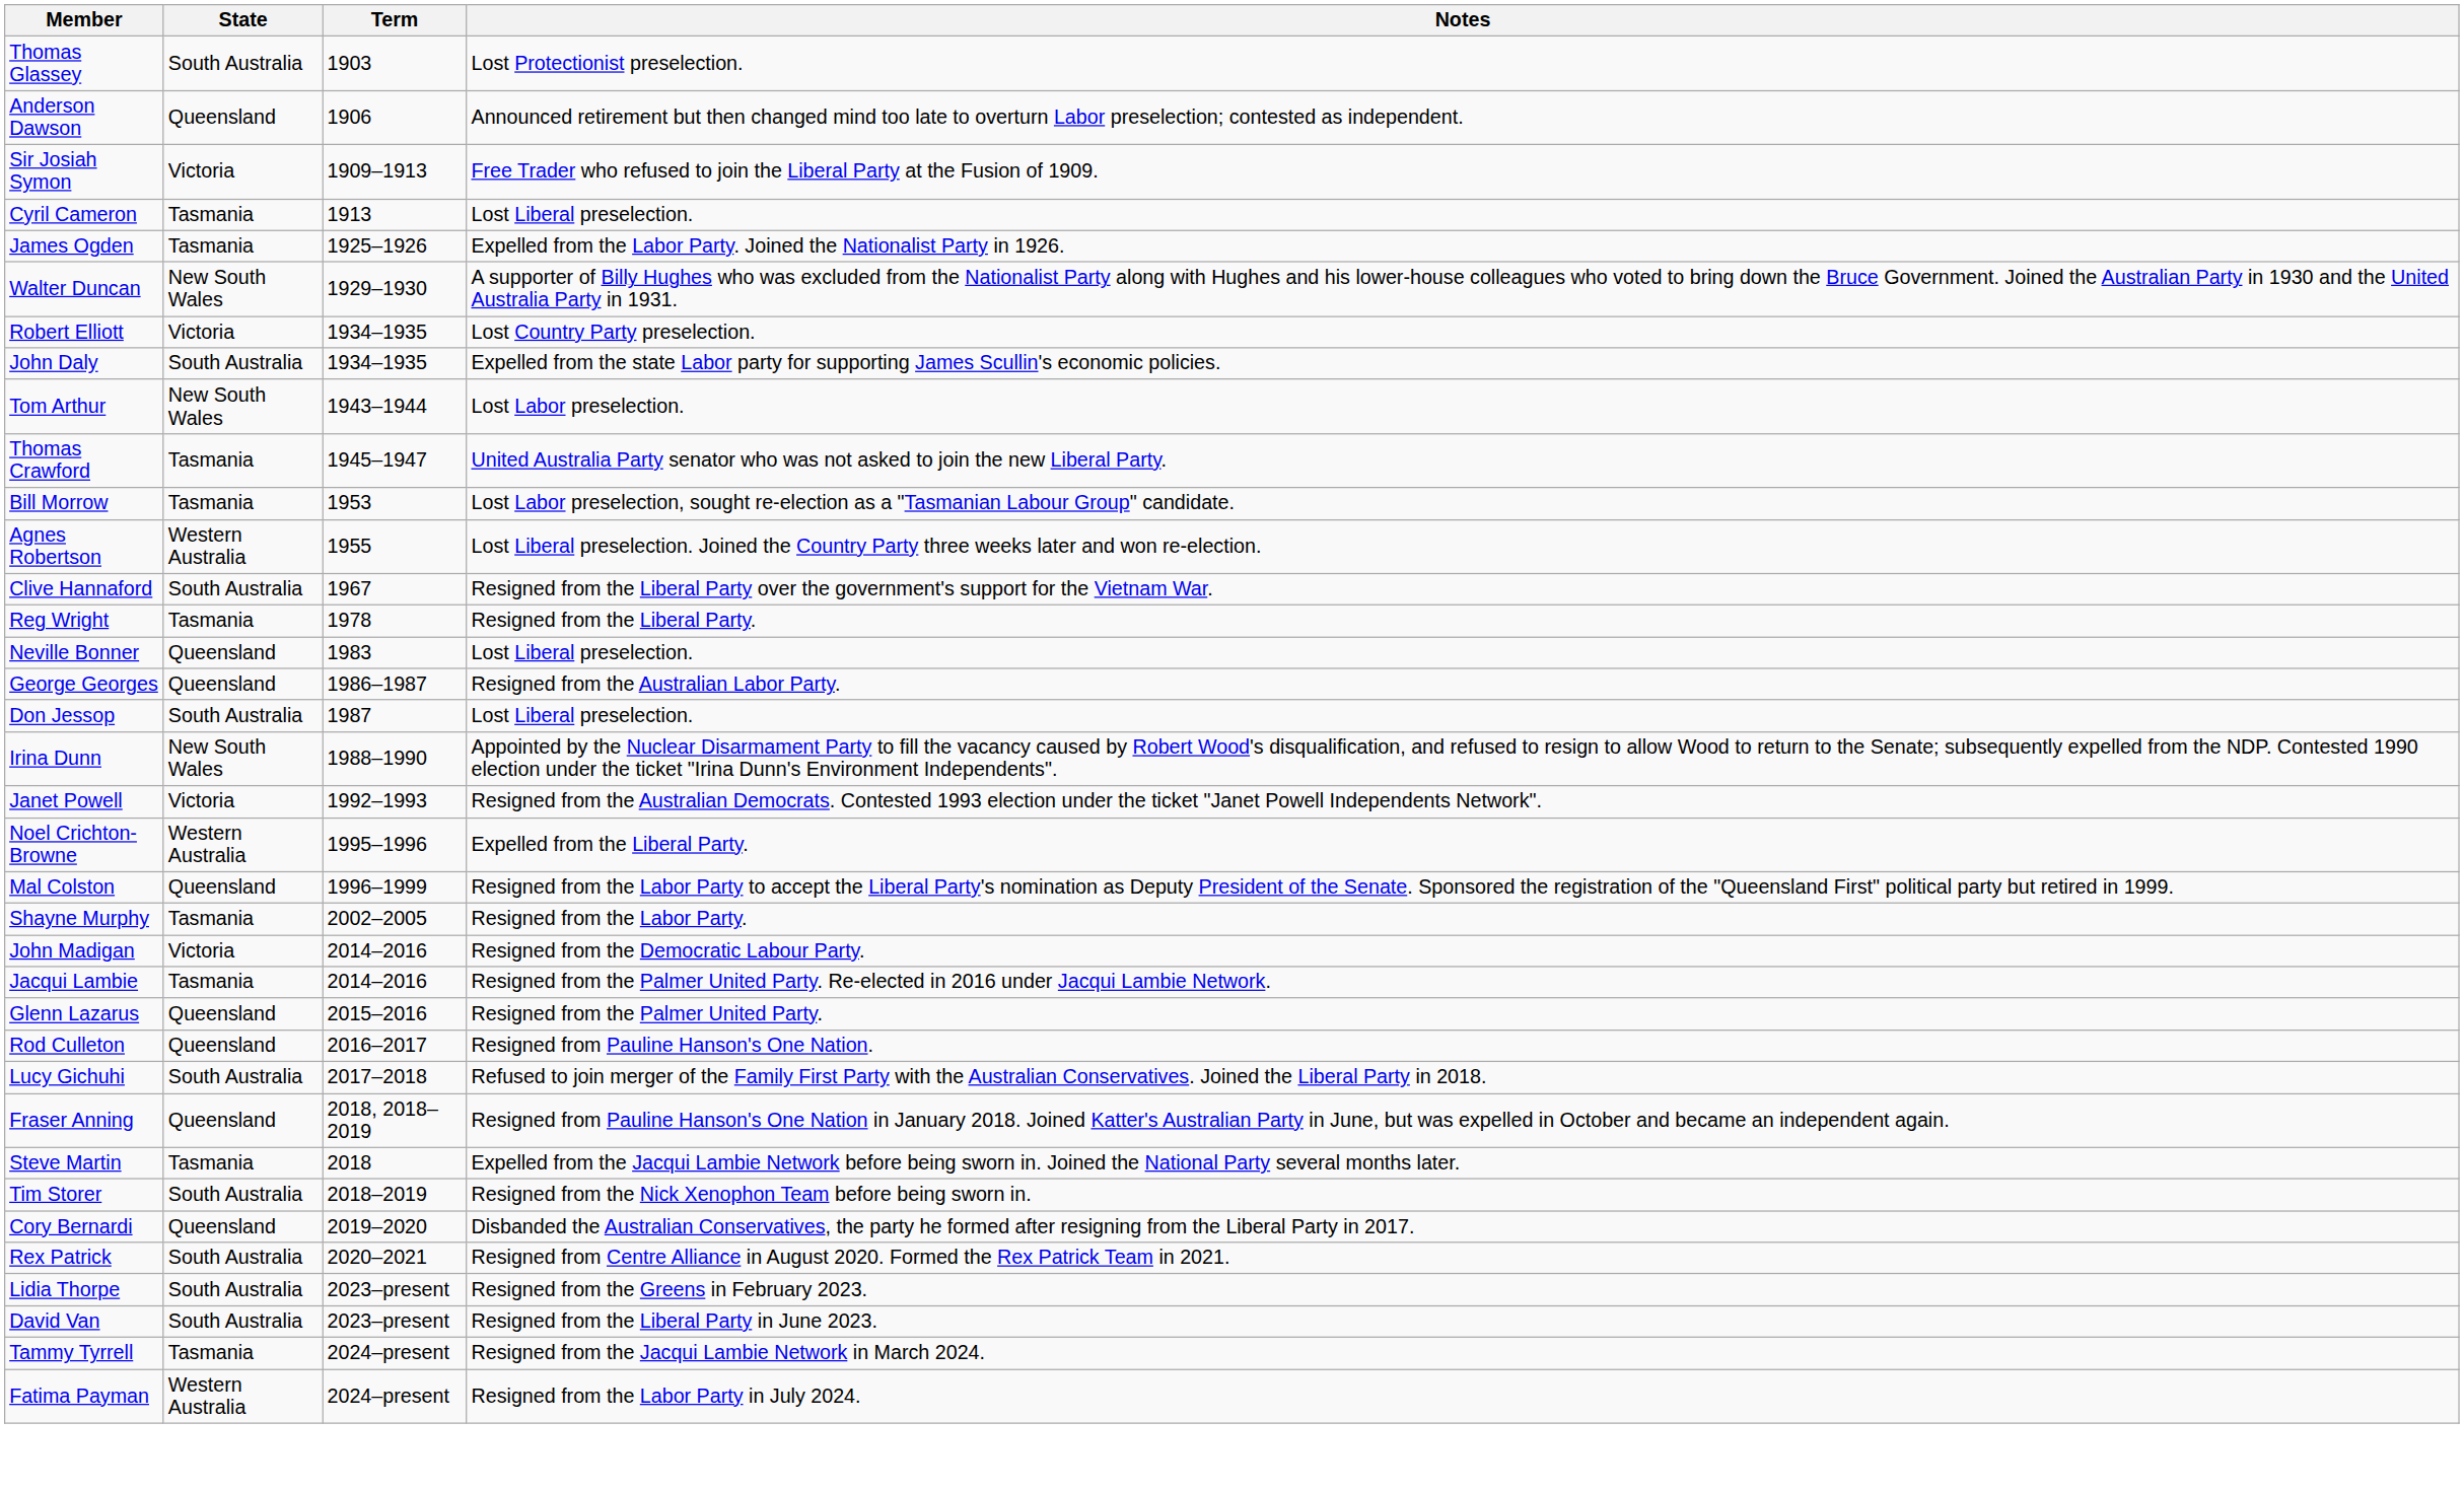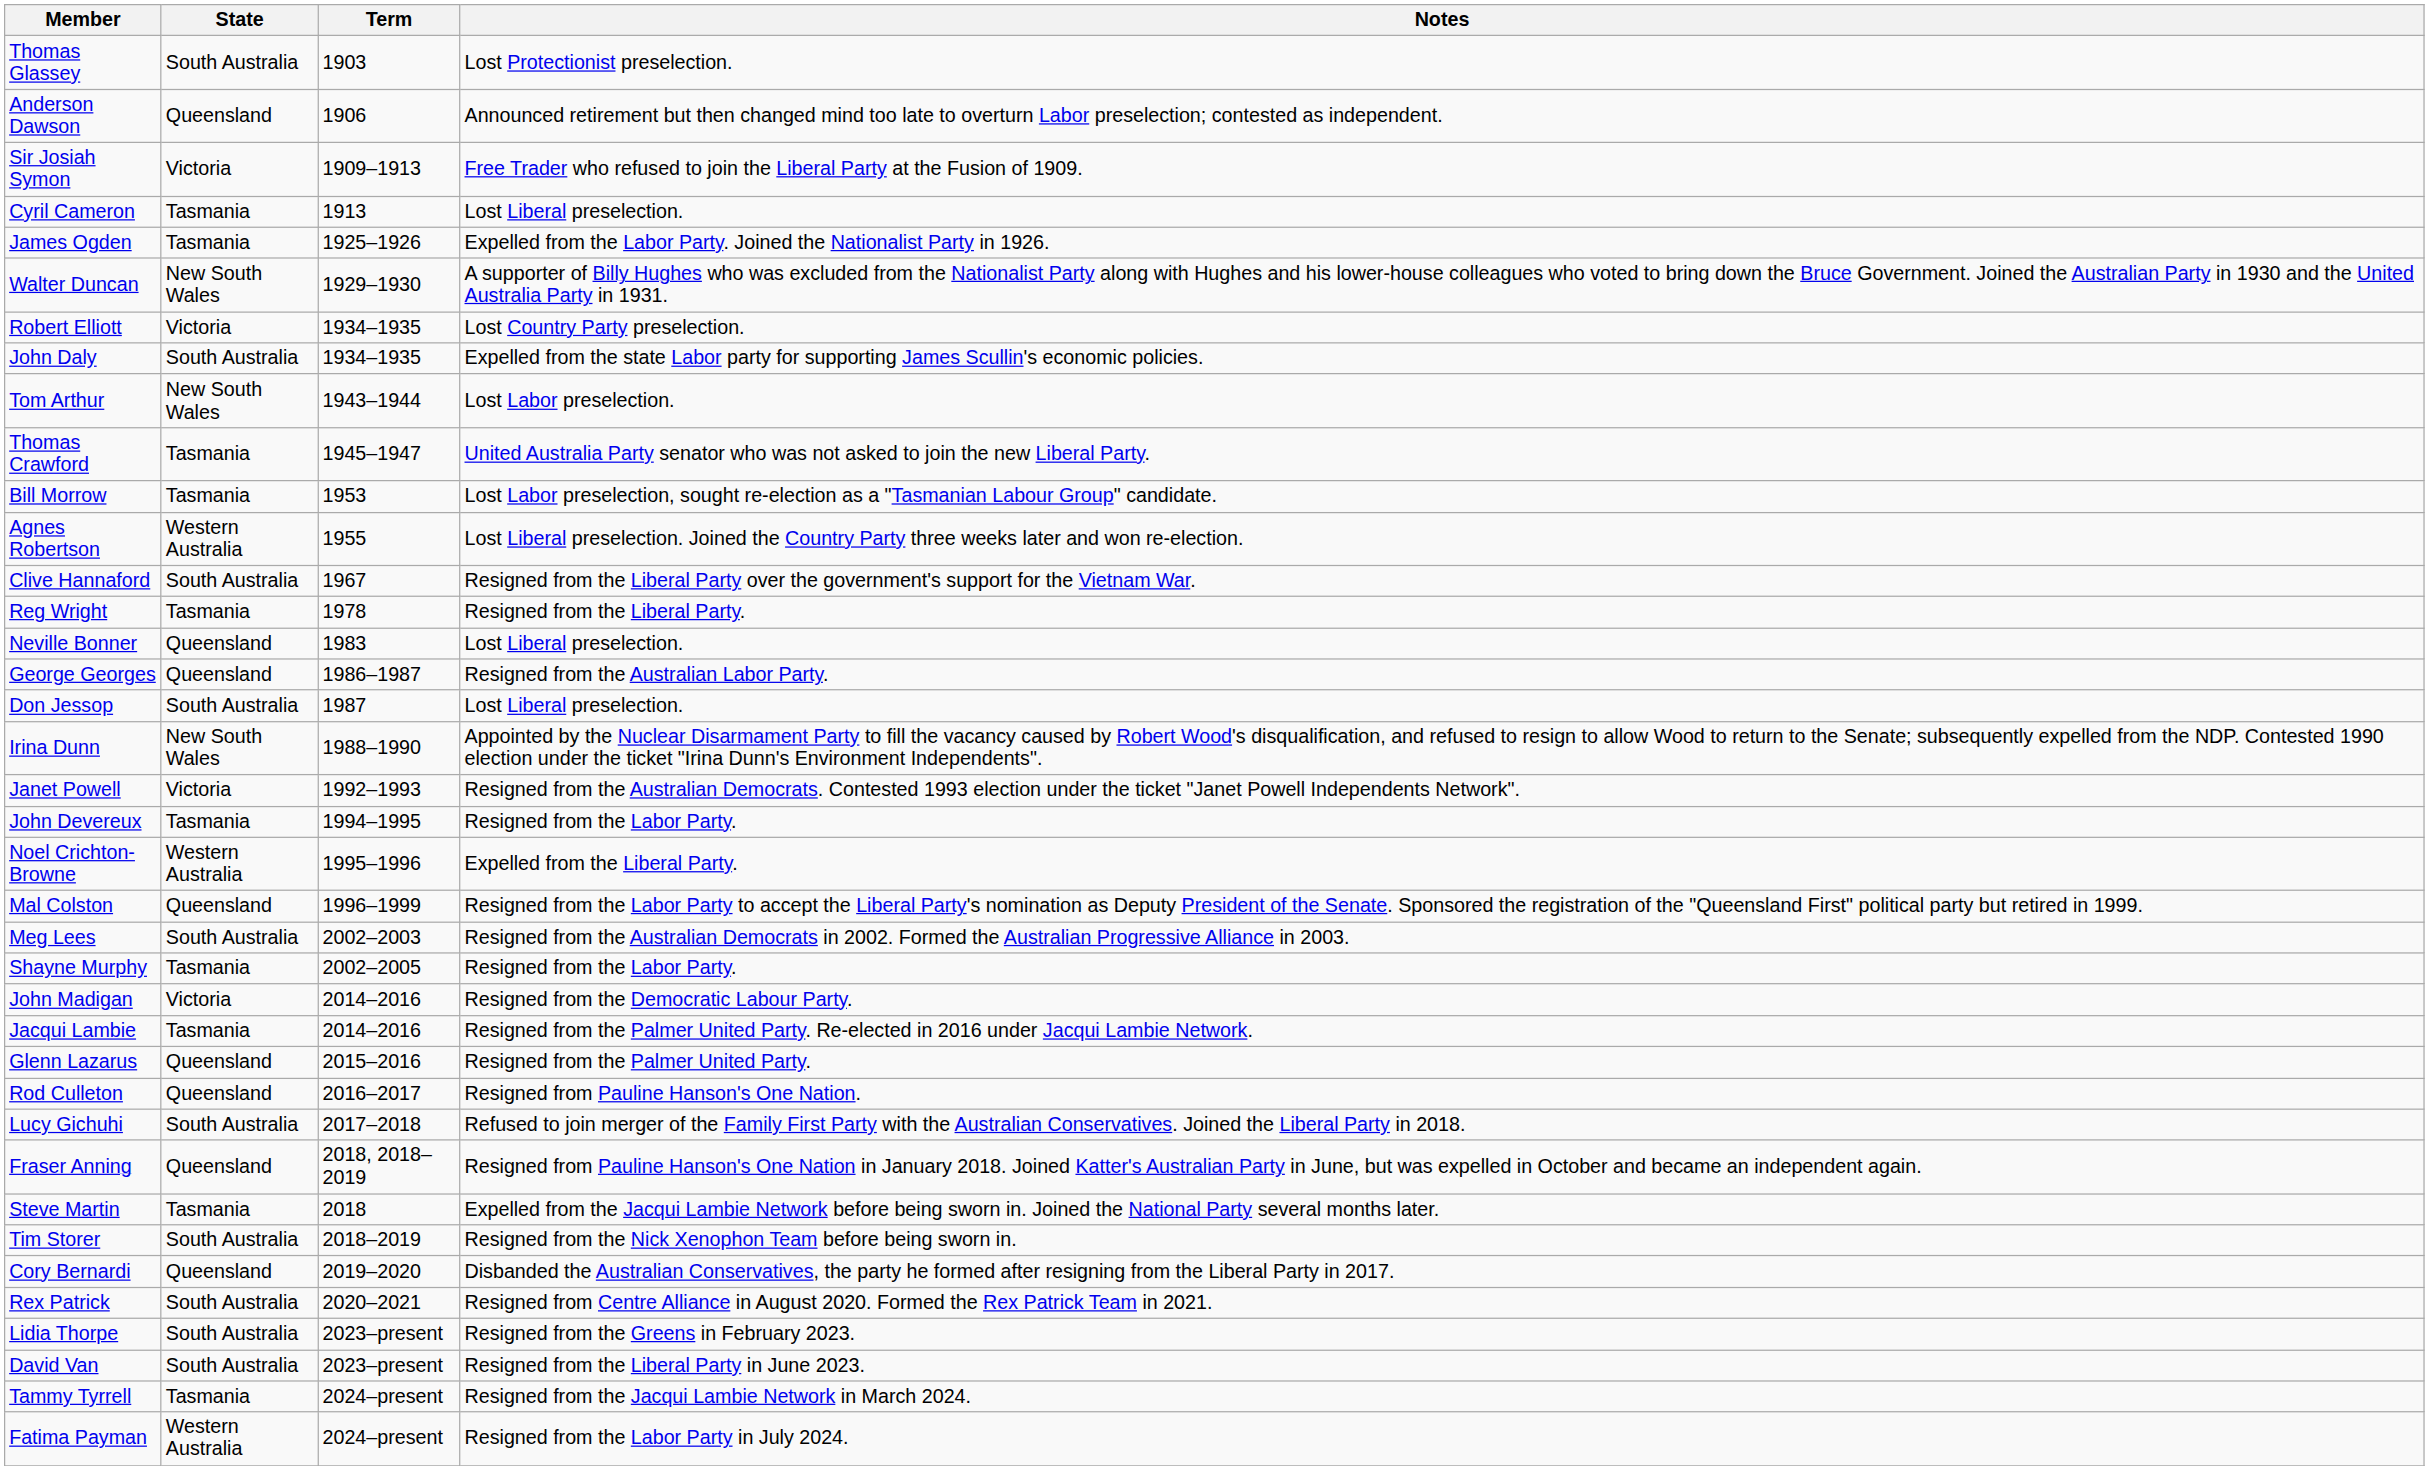 <table class="wikitable">
 <tr>
 <th width=120px>Member</th>
 <th width=120px>State</th>
 <th>Term</th>
 <th>Notes</th>
 </tr>
 <tr>
 <td><a href='#'>Thomas Glassey</a></td>
 <td>South Australia</td>
 <td>1903</td>
 <td>Lost <a href='#'>Protectionist</a> preselection.</td>
 </tr>
 <tr>
 <td><a href='#'>Anderson Dawson</a></td>
 <td>Queensland</td>
 <td>1906</td>
 <td>Announced retirement but then changed mind too late to overturn <a href='#'>Labor</a> preselection; contested as independent.</td>
 </tr>
 <tr>
 <td><a href='#'>Sir Josiah Symon</a></td>
 <td>Victoria</td>
 <td>1909–1913</td>
 <td><a href='#'>Free Trader</a> who refused to join the <a href='#'>Liberal Party</a> at the Fusion of 1909.</td>
 </tr>
 <tr>
 <td><a href='#'>Cyril Cameron</a></td>
 <td>Tasmania</td>
 <td>1913</td>
 <td>Lost <a href='#'>Liberal</a> preselection.</td>
 </tr>
 <tr>
 <td><a href='#'>James Ogden</a></td>
 <td>Tasmania</td>
 <td>1925–1926</td>
 <td>Expelled from the <a href='#'>Labor Party</a>. Joined the <a href='#'>Nationalist Party</a> in 1926.</td>
 </tr>
 <tr>
 <td><a href='#'>Walter Duncan</a></td>
 <td>New South Wales</td>
 <td>1929–1930</td>
 <td>A supporter of <a href='#'>Billy Hughes</a> who was excluded from the <a href='#'>Nationalist Party</a> along with Hughes and his lower-house colleagues who voted to bring down the <a href='#'>Bruce</a> Government. Joined the <a href='#'>Australian Party</a> in 1930 and the <a href='#'>United Australia Party</a> in 1931.</td>
 </tr>
 <tr>
 <td><a href='#'>Robert Elliott</a></td>
 <td>Victoria</td>
 <td>1934–1935</td>
 <td>Lost <a href='#'>Country Party</a> preselection.</td>
 </tr>
 <tr>
 <td><a href='#'>John Daly</a></td>
 <td>South Australia</td>
 <td>1934–1935</td>
 <td>Expelled from the state <a href='#'>Labor</a> party for supporting <a href='#'>James Scullin</a>'s economic policies.</td>
 </tr>
 <tr>
 <td><a href='#'>Tom Arthur</a></td>
 <td>New South Wales</td>
 <td>1943–1944</td>
 <td>Lost <a href='#'>Labor</a> preselection.</td>
 </tr>
 <tr>
 <td><a href='#'>Thomas Crawford</a></td>
 <td>Tasmania</td>
 <td>1945–1947</td>
 <td><a href='#'>United Australia Party</a> senator who was not asked to join the new <a href='#'>Liberal Party</a>.</td>
 </tr>
 <tr>
 <td><a href='#'>Bill Morrow</a></td>
 <td>Tasmania</td>
 <td>1953</td>
 <td>Lost <a href='#'>Labor</a> preselection, sought re-election as a "<a href='#'>Tasmanian Labour Group</a>" candidate.</td>
 </tr>
 <tr>
 <td><a href='#'>Agnes Robertson</a></td>
 <td>Western Australia</td>
 <td>1955</td>
 <td>Lost <a href='#'>Liberal</a> preselection. Joined the <a href='#'>Country Party</a> three weeks later and won re-election.</td>
 </tr>
 <tr>
 <td><a href='#'>Clive Hannaford</a></td>
 <td>South Australia</td>
 <td>1967</td>
 <td>Resigned from the <a href='#'>Liberal Party</a> over the government's support for the <a href='#'>Vietnam War</a>.</td>
 </tr>
 <tr>
 <td><a href='#'>Reg Wright</a></td>
 <td>Tasmania</td>
 <td>1978</td>
 <td>Resigned from the <a href='#'>Liberal Party</a>.</td>
 </tr>
 <tr>
 <td><a href='#'>Neville Bonner</a></td>
 <td>Queensland</td>
 <td>1983</td>
 <td>Lost <a href='#'>Liberal</a> preselection.</td>
 </tr>
 <tr>
 <td><a href='#'>George Georges</a></td>
 <td>Queensland</td>
 <td>1986–1987</td>
 <td>Resigned from the <a href='#'>Australian Labor Party</a>.</td>
 </tr>
 <tr>
 <td><a href='#'>Don Jessop</a></td>
 <td>South Australia</td>
 <td>1987</td>
 <td>Lost <a href='#'>Liberal</a> preselection.</td>
 </tr>
 <tr>
 <td><a href='#'>Irina Dunn</a></td>
 <td>New South Wales</td>
 <td>1988–1990</td>
 <td>Appointed by the <a href='#'>Nuclear Disarmament Party</a> to fill the vacancy caused by <a href='#'>Robert Wood</a>'s disqualification, and refused to resign to allow Wood to return to the Senate; subsequently expelled from the NDP. Contested 1990 election under the ticket "Irina Dunn's Environment Independents".</td>
 </tr>
 <tr>
 <td><a href='#'>Janet Powell</a></td>
 <td>Victoria</td>
 <td>1992–1993</td>
 <td>Resigned from the <a href='#'>Australian Democrats</a>. Contested 1993 election under the ticket "Janet Powell Independents Network".</td>
 </tr>
 <tr>
+<td><a href='#'>John Devereux</a></td>
+<td>Tasmania</td>
+<td>1994–1995</td>
+<td>Resigned from the <a href='#'>Labor Party</a>.</td>
+</tr>
+<tr>
 <td><a href='#'>Noel Crichton-Browne</a></td>
 <td>Western Australia</td>
 <td>1995–1996</td>
 <td>Expelled from the <a href='#'>Liberal Party</a>.</td>
 </tr>
 <tr>
 <td><a href='#'>Mal Colston</a></td>
 <td>Queensland</td>
 <td>1996–1999</td>
 <td>Resigned from the <a href='#'>Labor Party</a> to accept the <a href='#'>Liberal Party</a>'s nomination as Deputy <a href='#'>President of the Senate</a>. Sponsored the registration of the "Queensland First" political party but retired in 1999.</td>
+</tr>
+<tr>
+<td><a href='#'>Meg Lees</a></td>
+<td>South Australia</td>
+<td>2002–2003</td>
+<td>Resigned from the <a href='#'>Australian Democrats</a> in 2002. Formed the <a href='#'>Australian Progressive Alliance</a> in 2003.</td>
 </tr>
 <tr>
 <td><a href='#'>Shayne Murphy</a></td>
 <td>Tasmania</td>
 <td>2002–2005</td>
 <td>Resigned from the <a href='#'>Labor Party</a>.</td>
 </tr>
 <tr>
 <td><a href='#'>John Madigan</a></td>
 <td>Victoria</td>
 <td>2014–2016</td>
 <td>Resigned from the <a href='#'>Democratic Labour Party</a>.</td>
 </tr>
 <tr>
 <td><a href='#'>Jacqui Lambie</a></td>
 <td>Tasmania</td>
 <td>2014–2016</td>
 <td>Resigned from the <a href='#'>Palmer United Party</a>. Re-elected in 2016 under <a href='#'>Jacqui Lambie Network</a>.</td>
 </tr>
 <tr>
 <td><a href='#'>Glenn Lazarus</a></td>
 <td>Queensland</td>
 <td>2015–2016</td>
 <td>Resigned from the <a href='#'>Palmer United Party</a>.</td>
 </tr>
 <tr>
 <td><a href='#'>Rod Culleton</a></td>
 <td>Queensland</td>
 <td>2016–2017</td>
 <td>Resigned from <a href='#'>Pauline Hanson's One Nation</a>.</td>
 </tr>
 <tr>
 <td><a href='#'>Lucy Gichuhi</a></td>
 <td>South Australia</td>
 <td>2017–2018</td>
 <td>Refused to join merger of the <a href='#'>Family First Party</a> with the <a href='#'>Australian Conservatives</a>. Joined the <a href='#'>Liberal Party</a> in 2018.</td>
 </tr>
 <tr>
 <td><a href='#'>Fraser Anning</a></td>
 <td>Queensland</td>
 <td>2018, 2018–2019</td>
 <td>Resigned from <a href='#'>Pauline Hanson's One Nation</a> in January 2018. Joined <a href='#'>Katter's Australian Party</a> in June, but was expelled in October and became an independent again.</td>
 </tr>
 <tr>
 <td><a href='#'>Steve Martin</a></td>
 <td>Tasmania</td>
 <td>2018</td>
 <td>Expelled from the <a href='#'>Jacqui Lambie Network</a> before being sworn in. Joined the <a href='#'>National Party</a> several months later.</td>
 </tr>
 <tr>
 <td><a href='#'>Tim Storer</a></td>
 <td>South Australia</td>
 <td>2018–2019</td>
 <td>Resigned from the <a href='#'>Nick Xenophon Team</a> before being sworn in.</td>
 </tr>
 <tr>
 <td><a href='#'>Cory Bernardi</a></td>
 <td>Queensland</td>
 <td>2019–2020</td>
 <td>Disbanded the <a href='#'>Australian Conservatives</a>, the party he formed after resigning from the Liberal Party in 2017.</td>
 </tr>
 <tr>
 <td><a href='#'>Rex Patrick</a></td>
 <td>South Australia</td>
 <td>2020–2021</td>
 <td>Resigned from <a href='#'>Centre Alliance</a> in August 2020. Formed the <a href='#'>Rex Patrick Team</a> in 2021.</td>
 </tr>
 <tr>
 <td><a href='#'>Lidia Thorpe</a></td>
 <td>South Australia</td>
 <td>2023–present</td>
 <td>Resigned from the <a href='#'>Greens</a> in February 2023.</td>
 </tr>
 <tr>
 <td><a href='#'>David Van</a></td>
 <td>South Australia</td>
 <td>2023–present</td>
 <td>Resigned from the <a href='#'>Liberal Party</a> in June 2023.</td>
 </tr>
 <tr>
 <td><a href='#'>Tammy Tyrrell</a></td>
 <td>Tasmania</td>
 <td>2024–present</td>
 <td>Resigned from the <a href='#'>Jacqui Lambie Network</a> in March 2024.</td>
 </tr>
 <tr>
 <td><a href='#'>Fatima Payman</a></td>
 <td>Western Australia</td>
 <td>2024–present</td>
 <td>Resigned from the <a href='#'>Labor Party</a> in July 2024.</td>
 </tr>
 </table>
